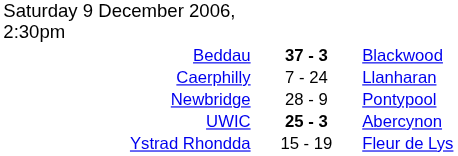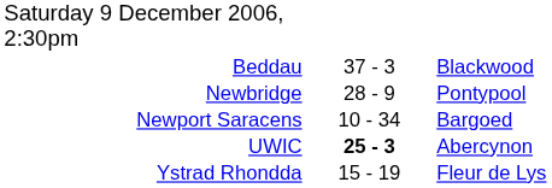 <table style="width:70%;" cellspacing="1">
 <tr>
 <th width=35%></th>
 <th width=15%></th>
 <th></th>
 </tr>
 <tr>
 <td>Saturday 9 December 2006, 2:30pm</td>
 </tr>
 <tr style=font-size:90%>
 <td align=right><a href='#'>Beddau</a></td>
-<td align=center><strong>37 - 3</strong></td>
+<td align=center>37 - 3</td>
 <td><a href='#'>Blackwood</a></td>
-</tr>
-<tr style=font-size:90%>
-<td align=right><a href='#'>Caerphilly</a></td>
-<td align=center>7 - 24</td>
-<td><a href='#'>Llanharan</a></td>
 </tr>
 <tr style=font-size:90%>
 <td align=right><a href='#'>Newbridge</a></td>
 <td align=center>28 - 9</td>
 <td><a href='#'>Pontypool</a></td>
+</tr>
+<tr style=font-size:90%>
+<td align=right><a href='#'>Newport Saracens</a></td>
+<td align=center>10 - 34</td>
+<td><a href='#'>Bargoed</a></td>
 </tr>
 <tr style=font-size:90%>
 <td align=right><a href='#'>UWIC</a></td>
 <td align=center><strong>25 - 3</strong></td>
 <td><a href='#'>Abercynon</a></td>
 </tr>
 <tr style=font-size:90%>
 <td align=right><a href='#'>Ystrad Rhondda</a></td>
 <td align=center>15 - 19</td>
 <td><a href='#'>Fleur de Lys</a></td>
 </tr>
 </table>
